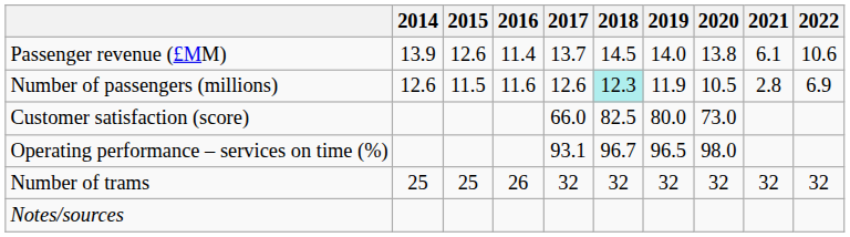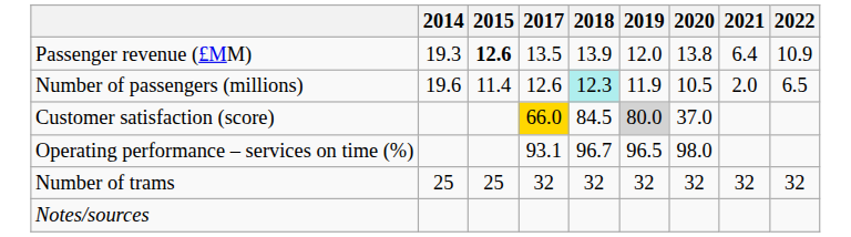 <table class="wikitable" style="margin: auto">
 <tr style="text-align:center;">
 <th></th>
 <th>2014</th>
 <th>2015</th>
-<th>2016</th>
 <th>2017</th>
 <th>2018</th>
 <th>2019</th>
 <th>2020</th>
 <th>2021</th>
 <th>2022</th>
 </tr>
 <tr>
 <td>Passenger revenue (<a href='#'>£M</a>M)</td>
+<td align=center>19.3</td>
+<td align=center><strong>12.6</strong></td>
+<td align=center>13.5</td>
 <td align=center>13.9</td>
-<td align=center>12.6</td>
-<td align=center>11.4</td>
-<td align=center>13.7</td>
-<td align=center>14.5</td>
-<td align=center>14.0</td>
+<td align=center>12.0</td>
 <td align=center>13.8</td>
-<td align=center>6.1</td>
-<td align=center>10.6</td>
+<td align=center>6.4</td>
+<td align=center>10.9</td>
 </tr>
 <tr>
 <td>Number of passengers (millions)</td>
-<td align=center>12.6</td>
-<td align=center>11.5</td>
-<td align=center>11.6</td>
+<td align=center>19.6</td>
+<td align=center>11.4</td>
 <td align=center>12.6</td>
 <td align=center style="background: paleturquoise;">12.3</td>
 <td align=center>11.9</td>
 <td align=center>10.5</td>
-<td align=center>2.8</td>
-<td align=center>6.9</td>
+<td align=center>2.0</td>
+<td align=center>6.5</td>
 </tr>
 <tr>
 <td>Customer satisfaction (score)</td>
 <td align=center></td>
 <td align=center></td>
-<td align=center></td>
-<td align=center>66.0</td>
-<td align=center>82.5</td>
-<td align=center>80.0</td>
-<td align=center>73.0</td>
+<td align=center style="background: gold;">66.0</td>
+<td align=center>84.5</td>
+<td align=center style="background: lightgrey;">80.0</td>
+<td align=center>37.0</td>
 <td align=center></td>
 <td align=center></td>
 </tr>
 <tr>
 <td>Operating performance – services on time (%)</td>
-<td align=center></td>
 <td align=center></td>
 <td align=center></td>
 <td align=center>93.1</td>
 <td align=center>96.7</td>
 <td align=center>96.5</td>
 <td align=center>98.0</td>
 <td align=center></td>
 <td align=center></td>
 </tr>
 <tr>
 <td>Number of trams</td>
 <td align=center>25</td>
 <td align=center>25</td>
-<td align=center>26</td>
 <td align=center>32</td>
 <td align=center>32</td>
 <td align=center>32</td>
 <td align=center>32</td>
 <td align=center>32</td>
 <td align=center>32</td>
 </tr>
 <tr>
 <td><em>Notes/sources</em></td>
 <td align="center"></td>
 <td align="center"></td>
 <td align="center"></td>
 <td align="center"></td>
 <td align="center"></td>
 <td align="center"></td>
-<td align="center"></td>
 <td align=center></td>
 <td align=center></td>
 </tr>
 </table>
